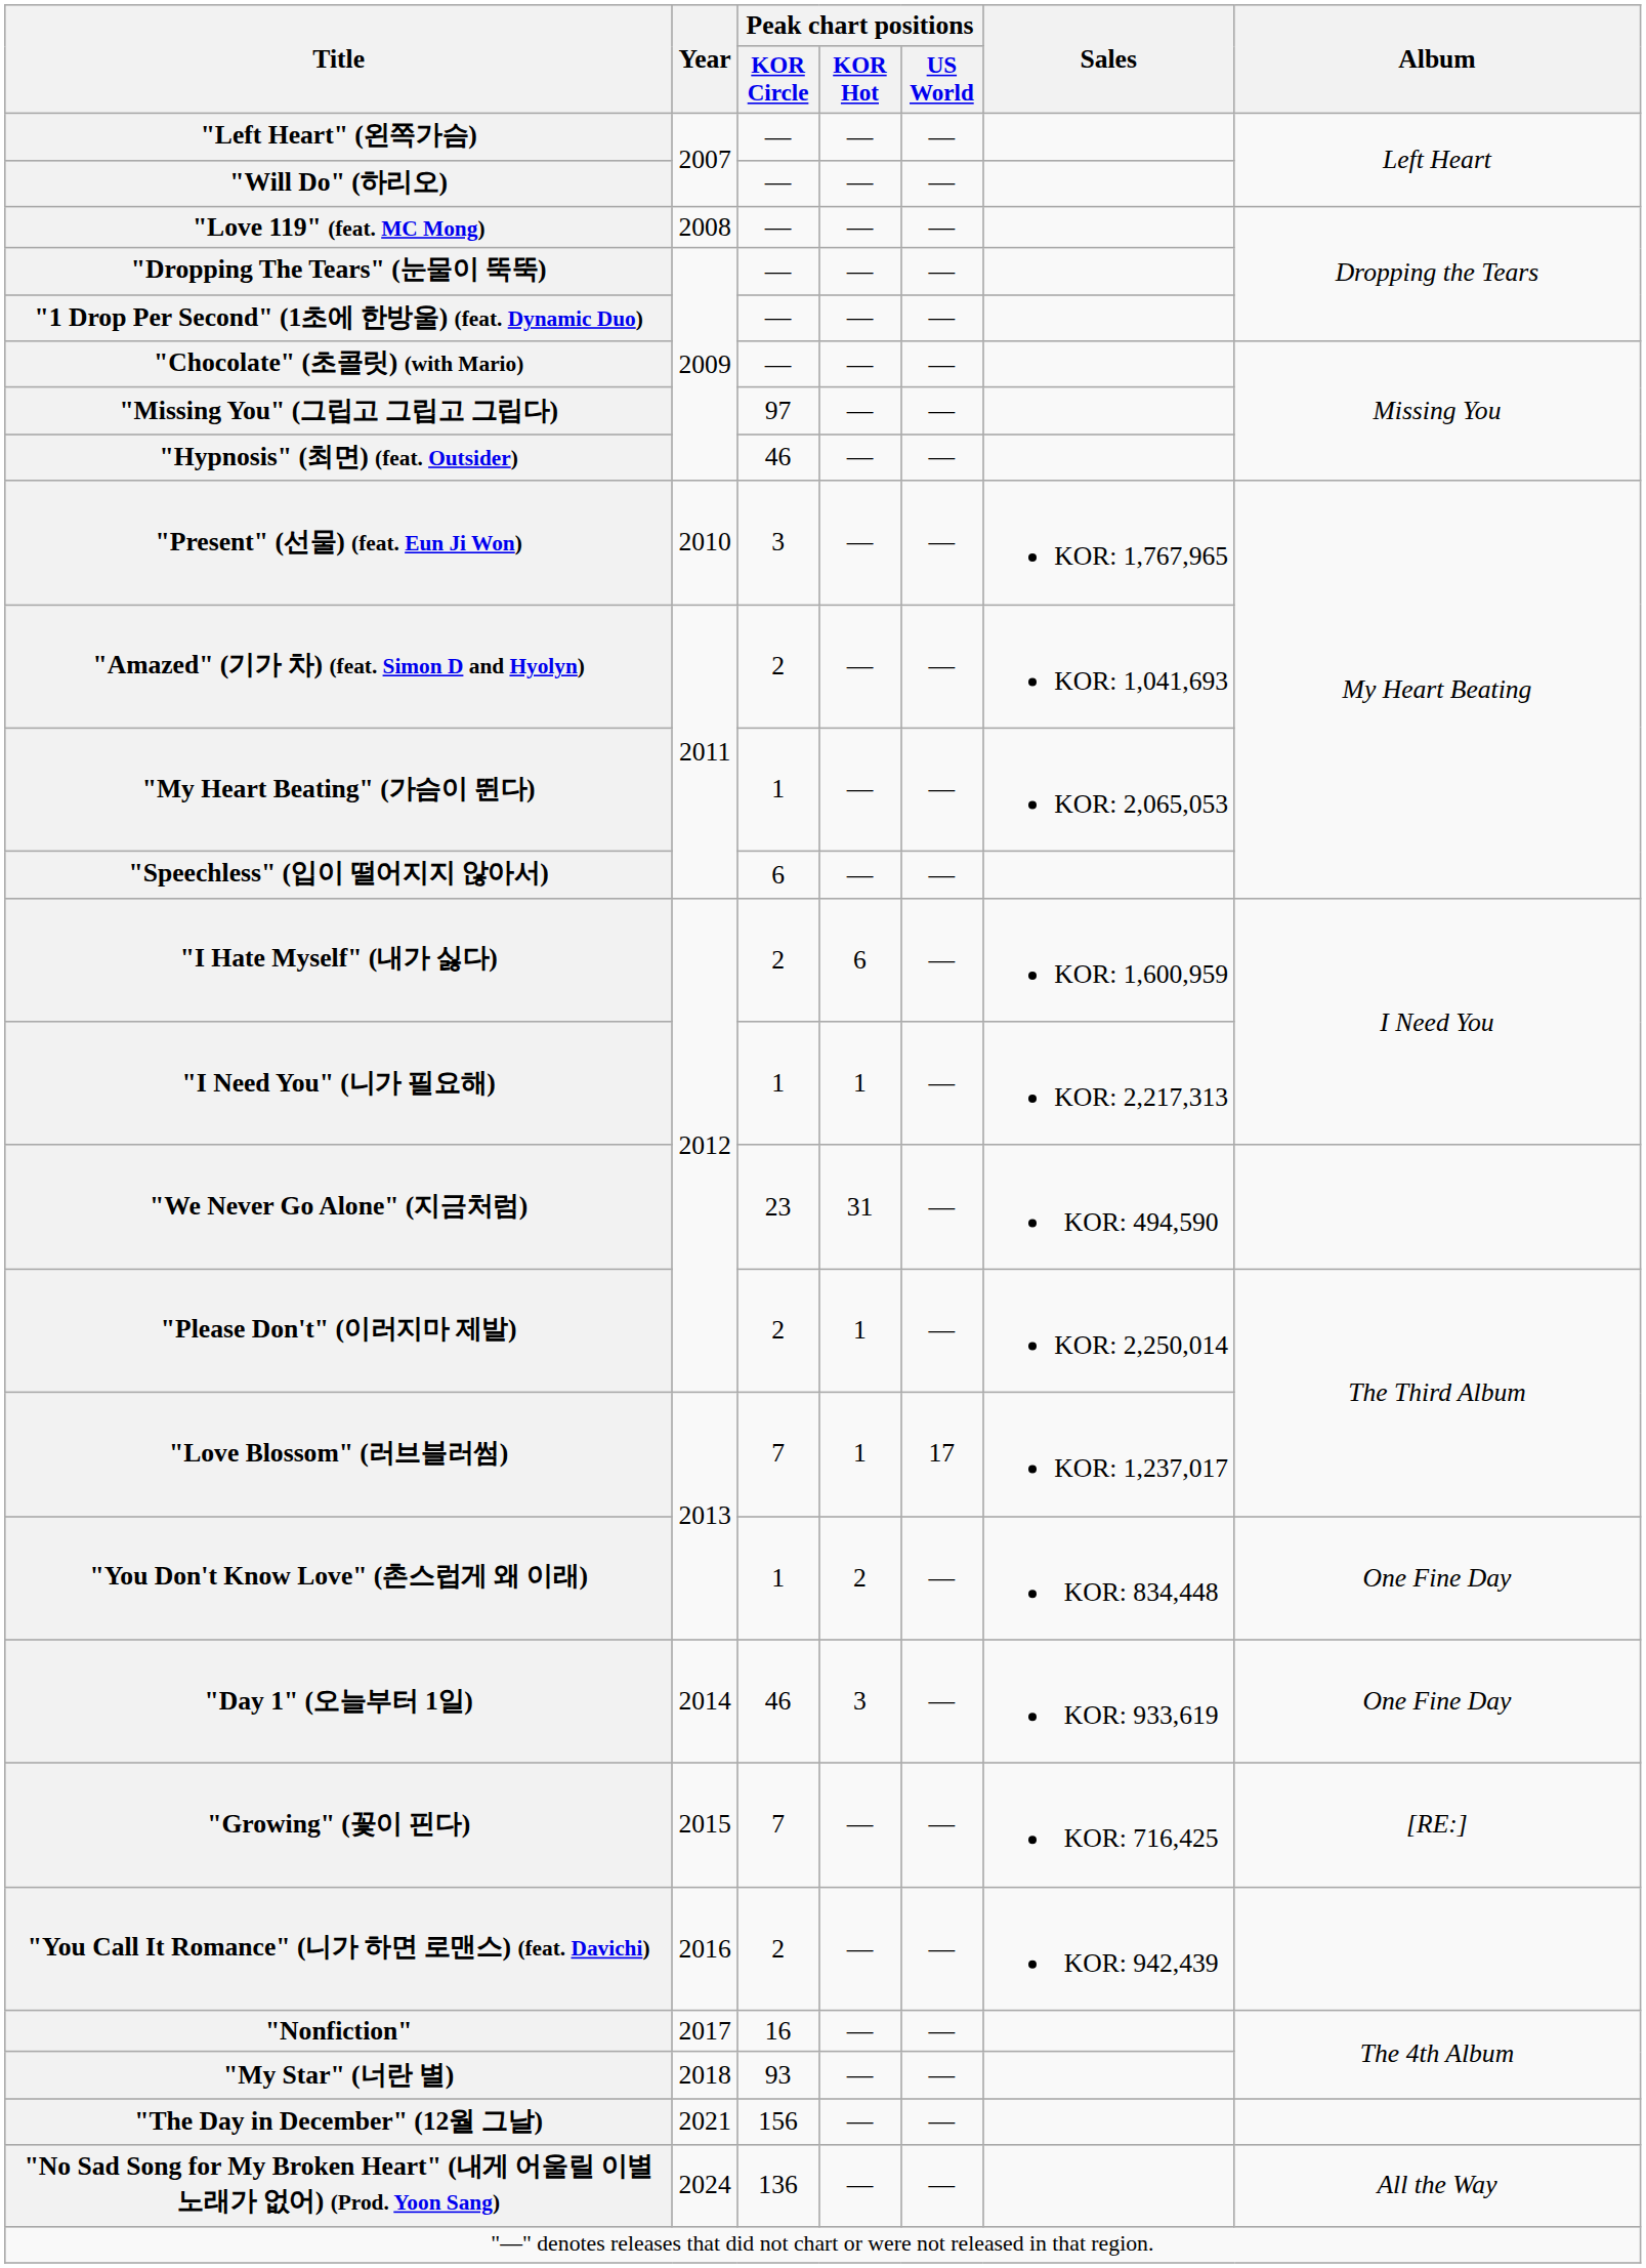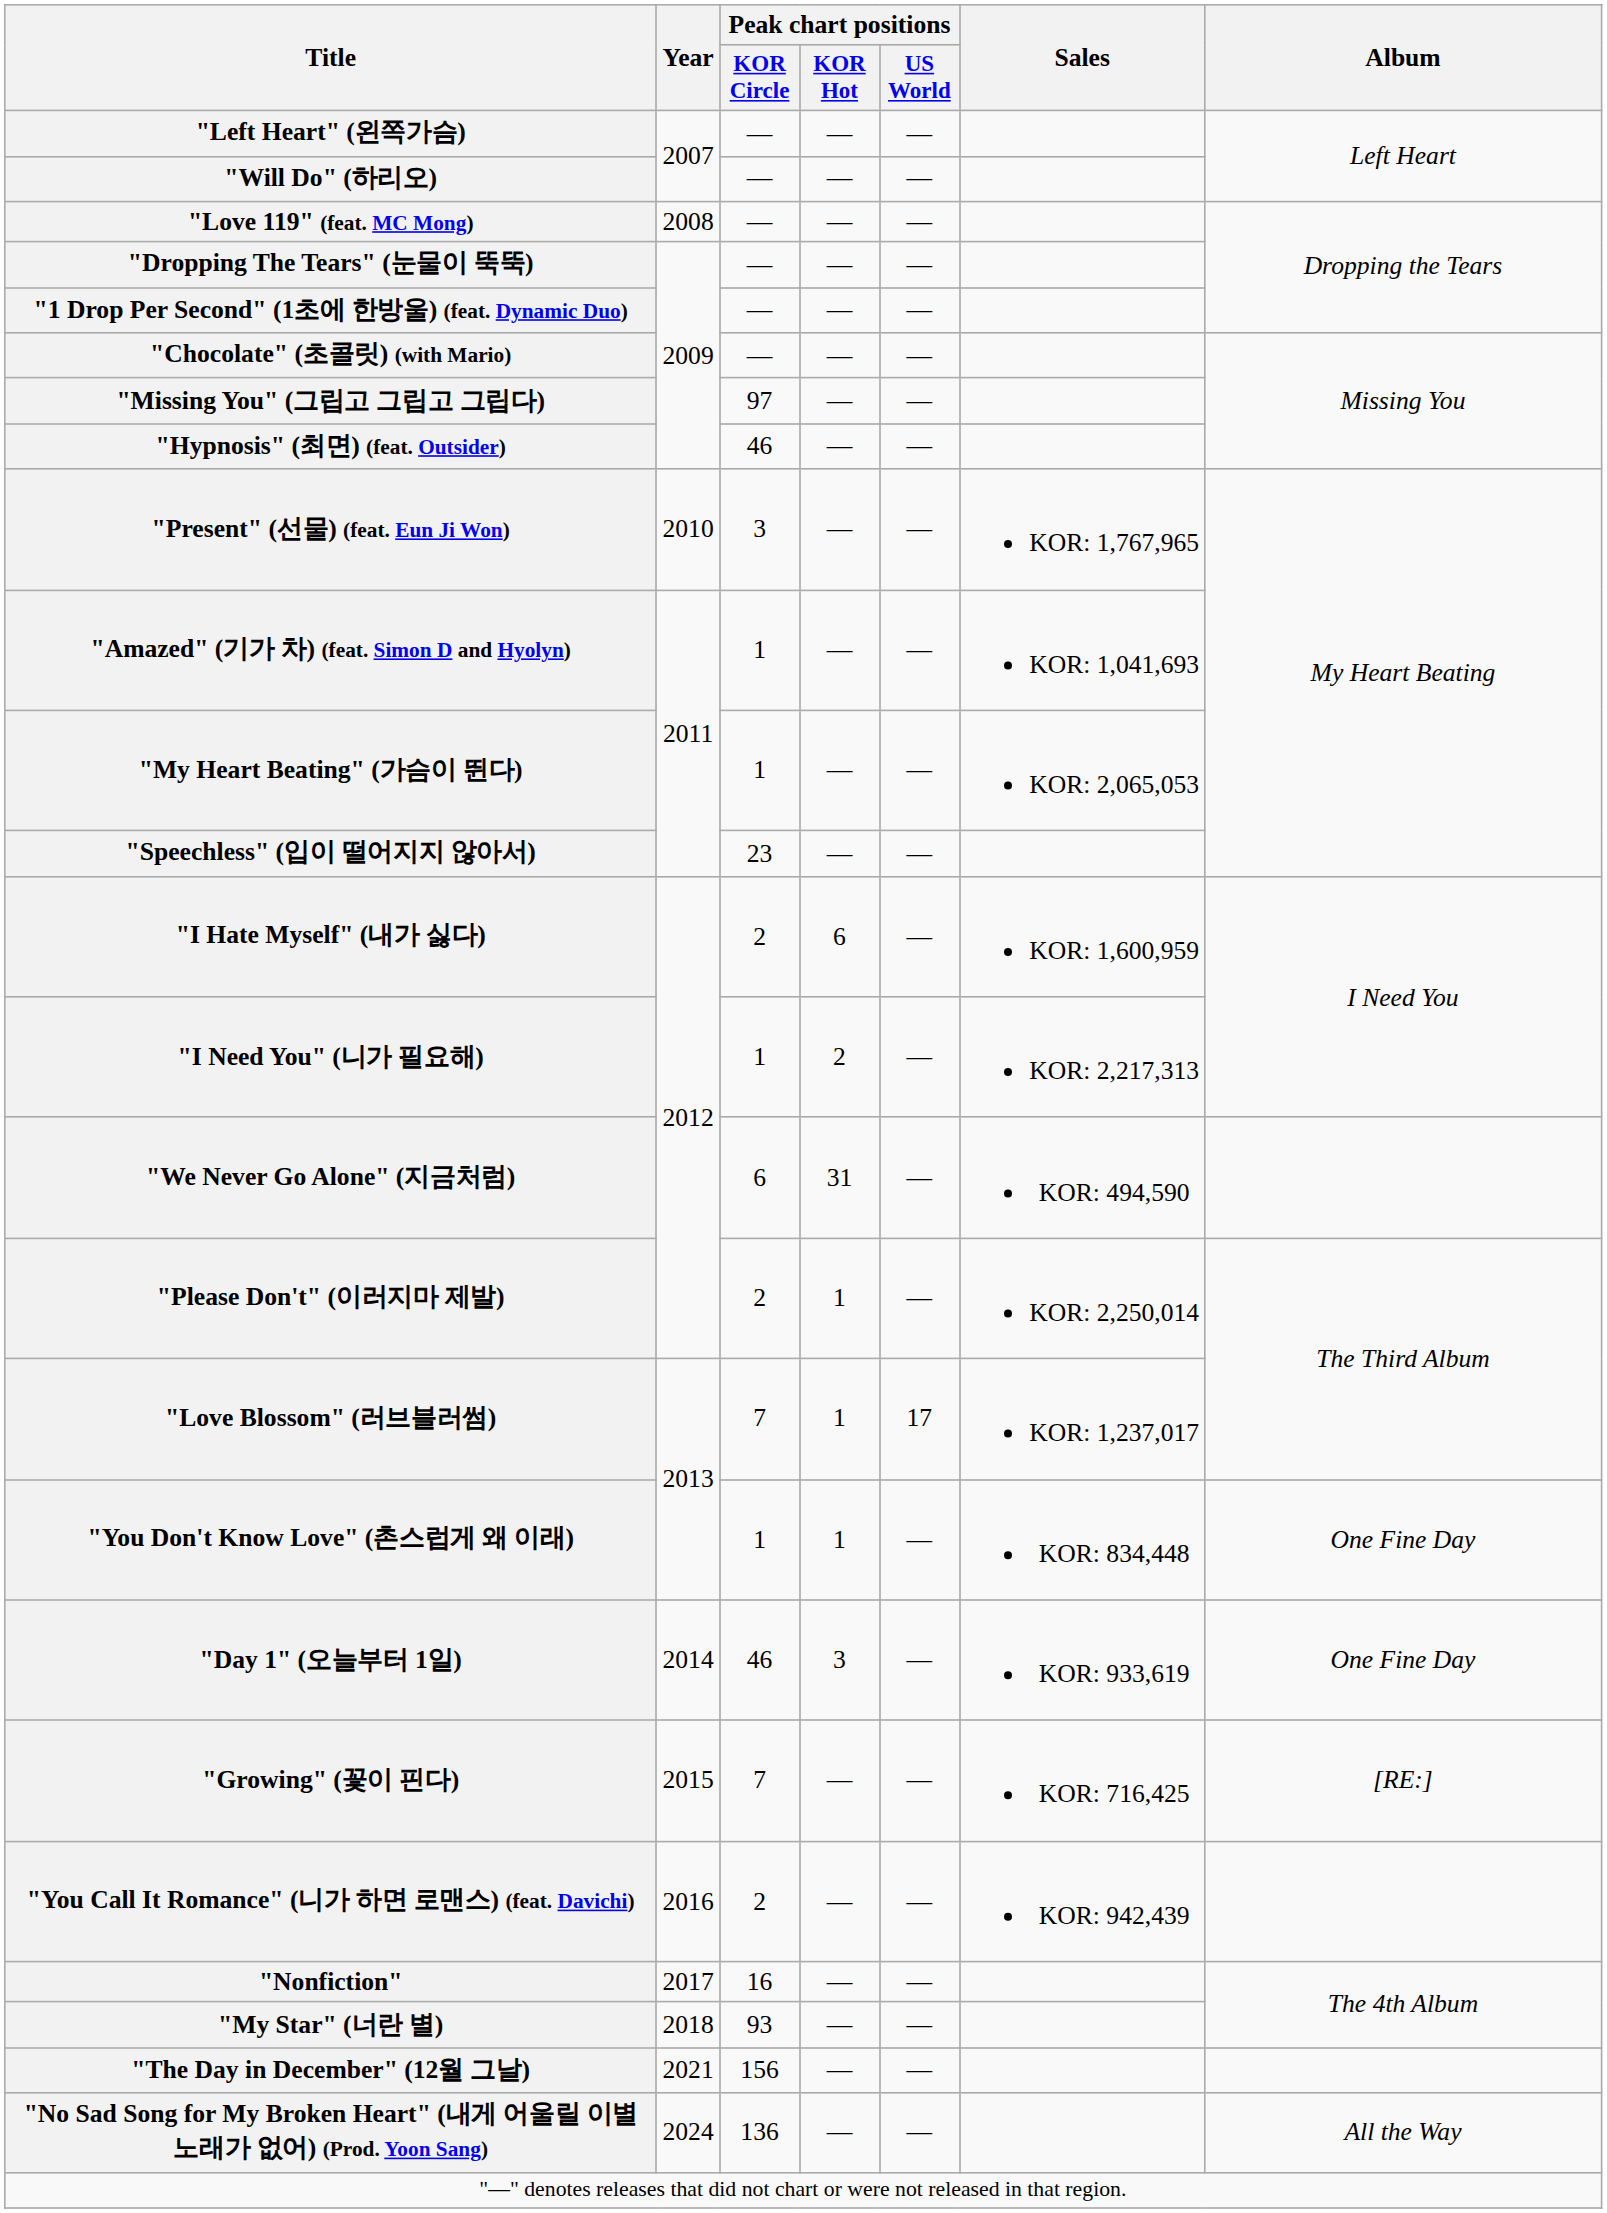 <table class="wikitable plainrowheaders" style="text-align:center;">
 <tr>
 <th scope="col" rowspan="2" style="width:25em;">Title</th>
 <th scope="col" rowspan="2" style="width:2em;">Year</th>
 <th colspan="3" scope="col">Peak chart positions</th>
 <th rowspan="2">Sales</th>
 <th scope="col" rowspan="2" style="width:15em;">Album</th>
 </tr>
 <tr>
 <th scope="col" style="width:3em;font-size:90%;"><a href='#'>KOR<br>Circle</a><br></th>
 <th scope="col" style="width:3em;font-size:90%;"><a href='#'>KOR<br>Hot</a><br></th>
 <th scope="col" style="width:3em;font-size:90%;"><a href='#'>US<br>World</a><br></th>
 </tr>
 <tr>
 <th scope="row">"Left Heart" (왼쪽가슴)</th>
 <td rowspan="2">2007</td>
 <td>—</td>
 <td>—</td>
 <td>—</td>
 <td></td>
 <td rowspan="2"><em>Left Heart</em></td>
 </tr>
 <tr>
 <th scope="row">"Will Do" (하리오)</th>
 <td>—</td>
 <td>—</td>
 <td>—</td>
 <td></td>
 </tr>
 <tr>
 <th scope="row">"Love 119" <small>(feat. <a href='#'>MC Mong</a>)</small></th>
 <td>2008</td>
 <td>—</td>
 <td>—</td>
 <td>—</td>
 <td></td>
 <td rowspan="3"><em>Dropping the Tears</em></td>
 </tr>
 <tr>
 <th scope="row">"Dropping The Tears" (눈물이 뚝뚝)</th>
 <td rowspan="5">2009</td>
 <td>—</td>
 <td>—</td>
 <td>—</td>
 <td></td>
 </tr>
 <tr>
 <th scope="row">"1 Drop Per Second" (1초에 한방울) <small>(feat. <a href='#'>Dynamic Duo</a>)</small></th>
 <td>—</td>
 <td>—</td>
 <td>—</td>
 <td></td>
 </tr>
 <tr>
 <th scope="row">"Chocolate" (초콜릿) <small>(with Mario)</small></th>
 <td>—</td>
 <td>—</td>
 <td>—</td>
 <td></td>
 <td rowspan="3"><em>Missing You</em></td>
 </tr>
 <tr>
 <th scope="row">"Missing You" (그립고 그립고 그립다)</th>
 <td>97</td>
 <td>—</td>
 <td>—</td>
 <td></td>
 </tr>
 <tr>
 <th scope="row">"Hypnosis" (최면) <small>(feat. <a href='#'>Outsider</a>)</small></th>
 <td>46</td>
 <td>—</td>
 <td>—</td>
 <td></td>
 </tr>
 <tr>
 <th scope="row">"Present" (선물) <small>(feat. <a href='#'>Eun Ji Won</a>)</small></th>
 <td>2010</td>
 <td>3</td>
 <td>—</td>
 <td>—</td>
 <td><br><ul><li>KOR: 1,767,965</li></ul></td>
 <td rowspan="4"><em>My Heart Beating</em></td>
 </tr>
 <tr>
 <th scope="row">"Amazed" (기가 차) <small>(feat. <a href='#'>Simon D</a> and <a href='#'>Hyolyn</a>)</small></th>
 <td rowspan="3">2011</td>
-<td>2</td>
+<td>1</td>
 <td>—</td>
 <td>—</td>
 <td><br><ul><li>KOR: 1,041,693</li></ul></td>
 </tr>
 <tr>
 <th scope="row">"My Heart Beating" (가슴이 뛴다)</th>
 <td>1</td>
 <td>—</td>
 <td>—</td>
 <td><br><ul><li>KOR: 2,065,053</li></ul></td>
 </tr>
 <tr>
 <th scope="row">"Speechless" (입이 떨어지지 않아서)</th>
-<td>6</td>
+<td>23</td>
 <td>—</td>
 <td>—</td>
 <td></td>
 </tr>
 <tr>
 <th scope="row">"I Hate Myself" (내가 싫다)</th>
 <td rowspan="4">2012</td>
 <td>2</td>
 <td>6</td>
 <td>—</td>
 <td><br><ul><li>KOR: 1,600,959</li></ul></td>
 <td rowspan="2"><em>I Need You</em></td>
 </tr>
 <tr>
 <th scope="row">"I Need You" (니가 필요해)</th>
 <td>1</td>
-<td>1</td>
+<td>2</td>
 <td>—</td>
 <td><br><ul><li>KOR: 2,217,313</li></ul></td>
 </tr>
 <tr>
 <th scope="row">"We Never Go Alone" (지금처럼)</th>
-<td>23</td>
+<td>6</td>
 <td>31</td>
 <td>—</td>
 <td><br><ul><li>KOR: 494,590</li></ul></td>
 <td></td>
 </tr>
 <tr>
 <th scope="row">"Please Don't" (이러지마 제발)</th>
 <td>2</td>
 <td>1</td>
 <td>—</td>
 <td><br><ul><li>KOR: 2,250,014</li></ul></td>
 <td rowspan="2"><em>The Third Album</em></td>
 </tr>
 <tr>
 <th scope="row">"Love Blossom" (러브블러썸)</th>
 <td rowspan="2">2013</td>
 <td>7</td>
 <td>1</td>
 <td>17</td>
 <td><br><ul><li>KOR: 1,237,017</li></ul></td>
 </tr>
 <tr>
 <th scope="row">"You Don't Know Love" (촌스럽게 왜 이래)</th>
 <td>1</td>
-<td>2</td>
+<td>1</td>
 <td>—</td>
 <td><br><ul><li>KOR: 834,448</li></ul></td>
 <td><em>One Fine Day</em></td>
 </tr>
 <tr>
 <th scope="row">"Day 1" (오늘부터 1일)</th>
 <td>2014</td>
 <td>46</td>
 <td>3</td>
 <td>—</td>
 <td><br><ul><li>KOR: 933,619</li></ul></td>
 <td><em>One Fine Day</em></td>
 </tr>
 <tr>
 <th scope="row">"Growing" (꽃이 핀다)</th>
 <td>2015</td>
 <td>7</td>
 <td>—</td>
 <td>—</td>
 <td><br><ul><li>KOR: 716,425</li></ul></td>
 <td><em>[RE:]</em></td>
 </tr>
 <tr>
 <th scope="row">"You Call It Romance" (니가 하면 로맨스)  <small>(feat. <a href='#'>Davichi</a>)</small></th>
 <td>2016</td>
 <td>2</td>
 <td>—</td>
 <td>—</td>
 <td><br><ul><li>KOR: 942,439</li></ul></td>
 <td></td>
 </tr>
 <tr>
 <th scope="row">"Nonfiction"</th>
 <td>2017</td>
 <td>16</td>
 <td>—</td>
 <td>—</td>
 <td></td>
 <td rowspan="2"><em>The 4th Album</em></td>
 </tr>
 <tr>
 <th scope="row">"My Star" (너란 별)</th>
 <td>2018</td>
 <td>93</td>
 <td>—</td>
 <td>—</td>
 <td></td>
 </tr>
 <tr>
 <th scope="row">"The Day in December" (12월 그날)</th>
 <td>2021</td>
 <td>156</td>
 <td>—</td>
 <td>—</td>
 <td></td>
 <td></td>
 </tr>
 <tr>
 <th scope="row">"No Sad Song for My Broken Heart" (내게 어울릴 이별 노래가 없어) <small>(Prod. <a href='#'>Yoon Sang</a>)</small></th>
 <td>2024</td>
 <td>136</td>
 <td>—</td>
 <td>—</td>
 <td></td>
 <td><em>All the Way</em></td>
 </tr>
 <tr>
 <td colspan="7" style="font-size:85%">"—" denotes releases that did not chart or were not released in that region.</td>
 </tr>
 </table>
